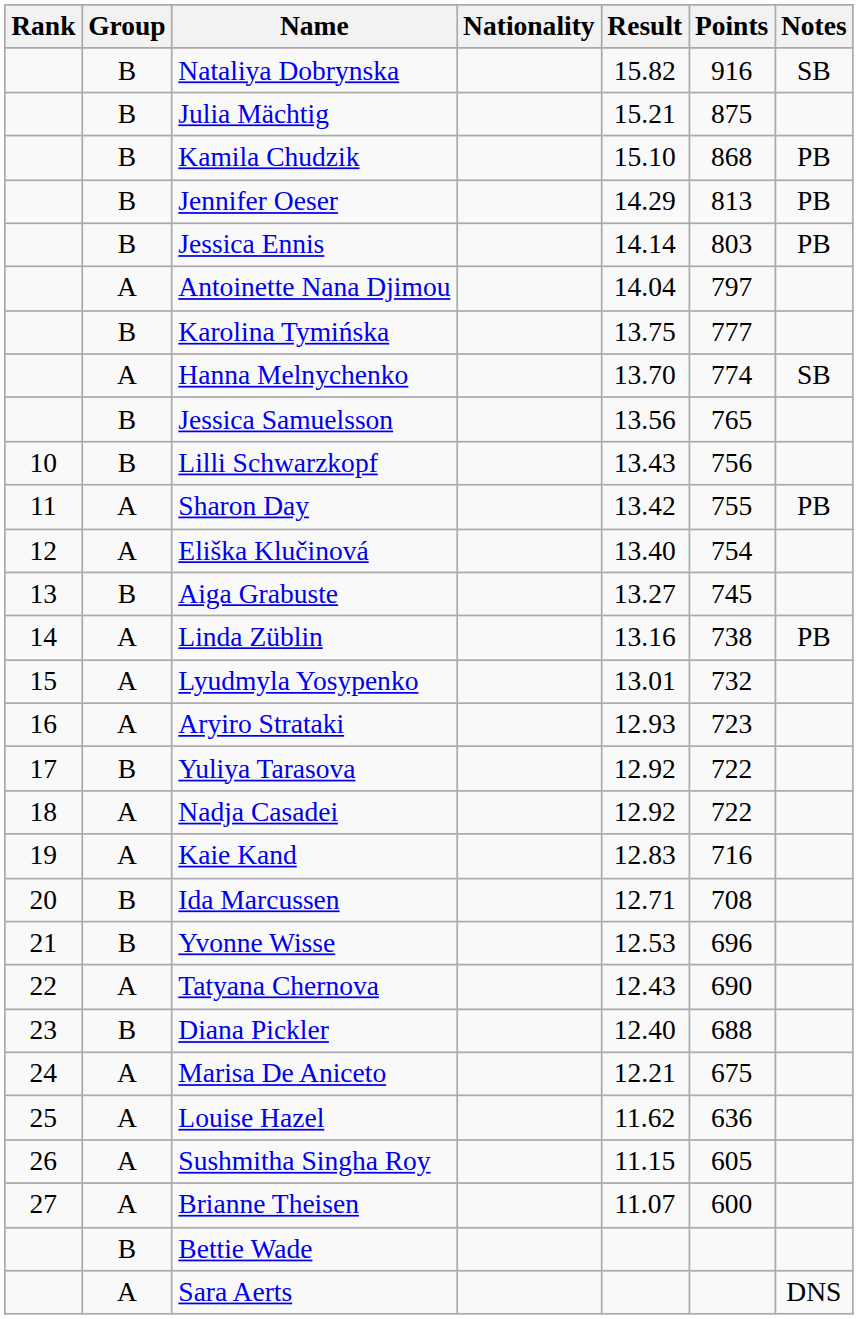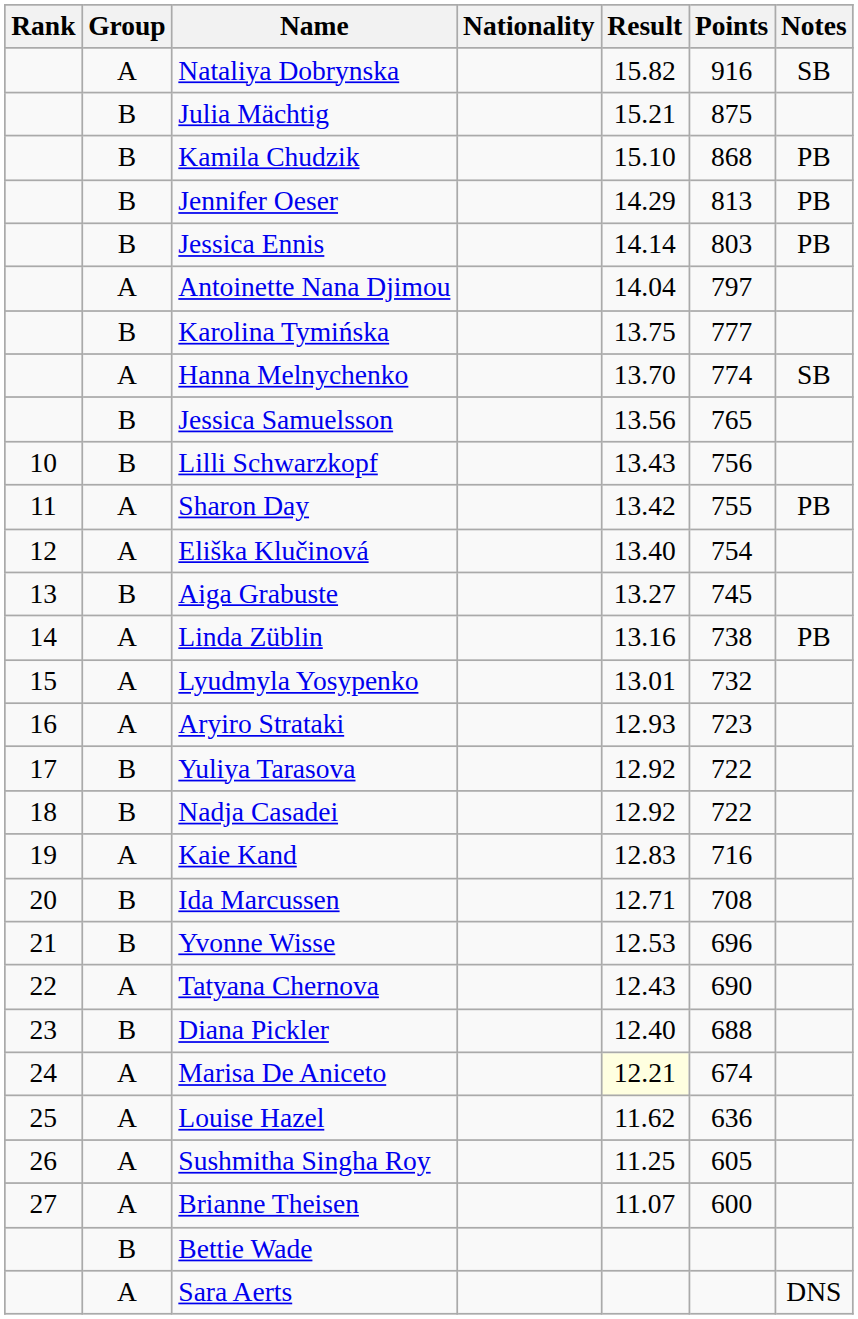 <table class="wikitable sortable" style="text-align:center">
 <tr>
 <th>Rank</th>
 <th>Group</th>
 <th>Name</th>
 <th>Nationality</th>
 <th>Result</th>
 <th>Points</th>
 <th>Notes</th>
 </tr>
 <tr>
 <td></td>
-<td>B</td>
+<td>A</td>
 <td align=left><a href='#'>Nataliya Dobrynska</a></td>
 <td align=left></td>
 <td>15.82</td>
 <td>916</td>
 <td>SB</td>
 </tr>
 <tr>
 <td></td>
 <td>B</td>
 <td align=left><a href='#'>Julia Mächtig</a></td>
 <td align=left></td>
 <td>15.21</td>
 <td>875</td>
 <td></td>
 </tr>
 <tr>
 <td></td>
 <td>B</td>
 <td align=left><a href='#'>Kamila Chudzik</a></td>
 <td align=left></td>
 <td>15.10</td>
 <td>868</td>
 <td>PB</td>
 </tr>
 <tr>
 <td></td>
 <td>B</td>
 <td align=left><a href='#'>Jennifer Oeser</a></td>
 <td align=left></td>
 <td>14.29</td>
 <td>813</td>
 <td>PB</td>
 </tr>
 <tr>
 <td></td>
 <td>B</td>
 <td align=left><a href='#'>Jessica Ennis</a></td>
 <td align=left></td>
 <td>14.14</td>
 <td>803</td>
 <td>PB</td>
 </tr>
 <tr>
 <td></td>
 <td>A</td>
 <td align=left><a href='#'>Antoinette Nana Djimou</a></td>
 <td align=left></td>
 <td>14.04</td>
 <td>797</td>
 <td></td>
 </tr>
 <tr>
 <td></td>
 <td>B</td>
 <td align=left><a href='#'>Karolina Tymińska</a></td>
 <td align=left></td>
 <td>13.75</td>
 <td>777</td>
 <td></td>
 </tr>
 <tr>
 <td></td>
 <td>A</td>
 <td align=left><a href='#'>Hanna Melnychenko</a></td>
 <td align=left></td>
 <td>13.70</td>
 <td>774</td>
 <td>SB</td>
 </tr>
 <tr>
 <td></td>
 <td>B</td>
 <td align=left><a href='#'>Jessica Samuelsson</a></td>
 <td align=left></td>
 <td>13.56</td>
 <td>765</td>
 <td></td>
 </tr>
 <tr>
 <td>10</td>
 <td>B</td>
 <td align=left><a href='#'>Lilli Schwarzkopf</a></td>
 <td align=left></td>
 <td>13.43</td>
 <td>756</td>
 <td></td>
 </tr>
 <tr>
 <td>11</td>
 <td>A</td>
 <td align=left><a href='#'>Sharon Day</a></td>
 <td align=left></td>
 <td>13.42</td>
 <td>755</td>
 <td>PB</td>
 </tr>
 <tr>
 <td>12</td>
 <td>A</td>
 <td align=left><a href='#'>Eliška Klučinová</a></td>
 <td align=left></td>
 <td>13.40</td>
 <td>754</td>
 <td></td>
 </tr>
 <tr>
 <td>13</td>
 <td>B</td>
 <td align=left><a href='#'>Aiga Grabuste</a></td>
 <td align=left></td>
 <td>13.27</td>
 <td>745</td>
 <td></td>
 </tr>
 <tr>
 <td>14</td>
 <td>A</td>
 <td align=left><a href='#'>Linda Züblin</a></td>
 <td align=left></td>
 <td>13.16</td>
 <td>738</td>
 <td>PB</td>
 </tr>
 <tr>
 <td>15</td>
 <td>A</td>
 <td align=left><a href='#'>Lyudmyla Yosypenko</a></td>
 <td align=left></td>
 <td>13.01</td>
 <td>732</td>
 <td></td>
 </tr>
 <tr>
 <td>16</td>
 <td>A</td>
 <td align=left><a href='#'>Aryiro Strataki</a></td>
 <td align=left></td>
 <td>12.93</td>
 <td>723</td>
 <td></td>
 </tr>
 <tr>
 <td>17</td>
 <td>B</td>
 <td align=left><a href='#'>Yuliya Tarasova</a></td>
 <td align=left></td>
 <td>12.92</td>
 <td>722</td>
 <td></td>
 </tr>
 <tr>
 <td>18</td>
-<td>A</td>
+<td>B</td>
 <td align=left><a href='#'>Nadja Casadei</a></td>
 <td align=left></td>
 <td>12.92</td>
 <td>722</td>
 <td></td>
 </tr>
 <tr>
 <td>19</td>
 <td>A</td>
 <td align=left><a href='#'>Kaie Kand</a></td>
 <td align=left></td>
 <td>12.83</td>
 <td>716</td>
 <td></td>
 </tr>
 <tr>
 <td>20</td>
 <td>B</td>
 <td align=left><a href='#'>Ida Marcussen</a></td>
 <td align=left></td>
 <td>12.71</td>
 <td>708</td>
 <td></td>
 </tr>
 <tr>
 <td>21</td>
 <td>B</td>
 <td align=left><a href='#'>Yvonne Wisse</a></td>
 <td align=left></td>
 <td>12.53</td>
 <td>696</td>
 <td></td>
 </tr>
 <tr>
 <td>22</td>
 <td>A</td>
 <td align=left><a href='#'>Tatyana Chernova</a></td>
 <td align=left></td>
 <td>12.43</td>
 <td>690</td>
 <td></td>
 </tr>
 <tr>
 <td>23</td>
 <td>B</td>
 <td align=left><a href='#'>Diana Pickler</a></td>
 <td align=left></td>
 <td>12.40</td>
 <td>688</td>
 <td></td>
 </tr>
 <tr>
 <td>24</td>
 <td>A</td>
 <td align=left><a href='#'>Marisa De Aniceto</a></td>
 <td align=left></td>
-<td>12.21</td>
-<td>675</td>
+<td style="background: lightyellow;">12.21</td>
+<td>674</td>
 <td></td>
 </tr>
 <tr>
 <td>25</td>
 <td>A</td>
 <td align=left><a href='#'>Louise Hazel</a></td>
 <td align=left></td>
 <td>11.62</td>
 <td>636</td>
 <td></td>
 </tr>
 <tr>
 <td>26</td>
 <td>A</td>
 <td align=left><a href='#'>Sushmitha Singha Roy</a></td>
 <td align=left></td>
-<td>11.15</td>
+<td>11.25</td>
 <td>605</td>
 <td></td>
 </tr>
 <tr>
 <td>27</td>
 <td>A</td>
 <td align=left><a href='#'>Brianne Theisen</a></td>
 <td align=left></td>
 <td>11.07</td>
 <td>600</td>
 <td></td>
 </tr>
 <tr>
 <td></td>
 <td>B</td>
 <td align=left><a href='#'>Bettie Wade</a></td>
 <td align=left></td>
 <td></td>
 <td></td>
 <td></td>
 </tr>
 <tr>
 <td></td>
 <td>A</td>
 <td align=left><a href='#'>Sara Aerts</a></td>
 <td align=left></td>
 <td></td>
 <td></td>
 <td>DNS</td>
 </tr>
 </table>
